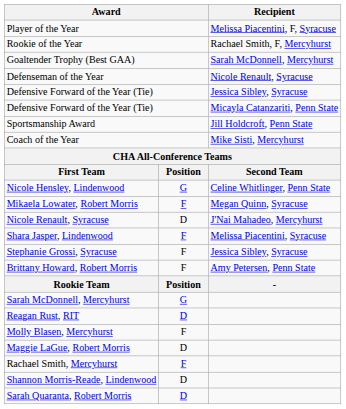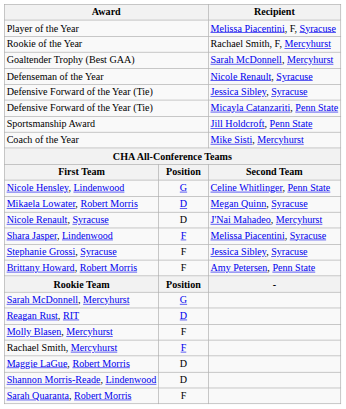 <table class="wikitable">
 <tr>
 <th colspan=2>Award</th>
 <th>Recipient</th>
 </tr>
 <tr>
 <td colspan=2>Player of the Year</td>
 <td><a href='#'>Melissa Piacentini</a>, F, <a href='#'>Syracuse</a></td>
 </tr>
 <tr>
 <td colspan=2>Rookie of the Year</td>
 <td>Rachael Smith, F, <a href='#'>Mercyhurst</a></td>
 </tr>
 <tr>
 <td colspan=2>Goaltender Trophy (Best GAA)</td>
 <td><a href='#'>Sarah McDonnell</a>, <a href='#'>Mercyhurst</a></td>
 </tr>
 <tr>
 <td colspan=2>Defenseman of the Year</td>
 <td><a href='#'>Nicole Renault</a>, <a href='#'>Syracuse</a></td>
 </tr>
 <tr>
 <td colspan=2>Defensive Forward of the Year (Tie)</td>
 <td><a href='#'>Jessica Sibley</a>, <a href='#'>Syracuse</a></td>
 </tr>
 <tr>
 <td colspan=2>Defensive Forward of the Year (Tie)</td>
 <td><a href='#'>Micayla Catanzariti</a>, <a href='#'>Penn State</a></td>
 </tr>
 <tr>
 <td colspan=2>Sportsmanship Award</td>
 <td><a href='#'>Jill Holdcroft</a>, <a href='#'>Penn State</a></td>
 </tr>
 <tr>
 <td colspan=2>Coach of the Year</td>
 <td><a href='#'>Mike Sisti</a>, <a href='#'>Mercyhurst</a></td>
 </tr>
 <tr>
 <th colspan=3>CHA All-Conference Teams</th>
 </tr>
 <tr>
 <th>First Team</th>
 <th>  Position  </th>
 <th>Second Team</th>
 </tr>
 <tr>
 <td><a href='#'>Nicole Hensley</a>, <a href='#'>Lindenwood</a></td>
 <td align=center><a href='#'>G</a></td>
 <td><a href='#'>Celine Whitlinger</a>, <a href='#'>Penn State</a></td>
 </tr>
 <tr>
 <td><a href='#'>Mikaela Lowater</a>, <a href='#'>Robert Morris</a></td>
-<td align=center><a href='#'>F</a></td>
+<td align=center><a href='#'>D</a></td>
 <td><a href='#'>Megan Quinn</a>, <a href='#'>Syracuse</a></td>
 </tr>
 <tr>
 <td><a href='#'>Nicole Renault</a>, <a href='#'>Syracuse</a></td>
 <td align=center>D</td>
 <td><a href='#'>J'Nai Mahadeo</a>, <a href='#'>Mercyhurst</a></td>
 </tr>
 <tr>
 <td><a href='#'>Shara Jasper</a>, <a href='#'>Lindenwood</a></td>
 <td align=center><a href='#'>F</a></td>
 <td><a href='#'>Melissa Piacentini</a>, <a href='#'>Syracuse</a></td>
 </tr>
 <tr>
 <td><a href='#'>Stephanie Grossi</a>, <a href='#'>Syracuse</a></td>
 <td align=center>F</td>
 <td><a href='#'>Jessica Sibley</a>, <a href='#'>Syracuse</a></td>
 </tr>
 <tr>
 <td><a href='#'>Brittany Howard</a>, <a href='#'>Robert Morris</a></td>
 <td align=center>F</td>
 <td><a href='#'>Amy Petersen</a>, <a href='#'>Penn State</a></td>
 </tr>
 <tr>
 <th>Rookie Team</th>
 <th>  Position  </th>
 <th>-</th>
 </tr>
 <tr>
 <td><a href='#'>Sarah McDonnell</a>, <a href='#'>Mercyhurst</a></td>
 <td align=center><a href='#'>G</a></td>
 <td></td>
 </tr>
 <tr>
 <td><a href='#'>Reagan Rust</a>, <a href='#'>RIT</a></td>
 <td align=center><a href='#'>D</a></td>
 <td></td>
 </tr>
 <tr>
 <td><a href='#'>Molly Blasen</a>, <a href='#'>Mercyhurst</a></td>
 <td align=center>F</td>
 <td></td>
 </tr>
 <tr>
-<td><a href='#'>Maggie LaGue</a>, <a href='#'>Robert Morris</a></td>
-<td align=center>D</td>
+<td>Rachael Smith, <a href='#'>Mercyhurst</a></td>
+<td align=center><a href='#'>F</a></td>
 <td></td>
 </tr>
 <tr>
-<td>Rachael Smith, <a href='#'>Mercyhurst</a></td>
-<td align=center><a href='#'>F</a></td>
+<td><a href='#'>Maggie LaGue</a>, <a href='#'>Robert Morris</a></td>
+<td align=center>D</td>
 <td></td>
 </tr>
 <tr>
 <td><a href='#'>Shannon Morris-Reade</a>, <a href='#'>Lindenwood</a></td>
 <td align=center>D</td>
 <td></td>
 </tr>
 <tr>
 <td><a href='#'>Sarah Quaranta</a>, <a href='#'>Robert Morris</a></td>
-<td align=center><a href='#'>D</a></td>
+<td align=center>F</td>
 <td></td>
 </tr>
 </table>
